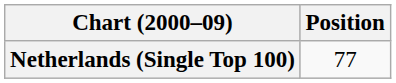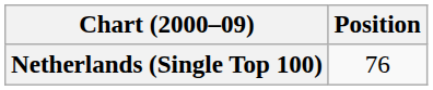 <table class="wikitable plainrowheaders">
 <tr>
 <th>Chart (2000–09)</th>
 <th>Position</th>
 </tr>
 <tr>
 <th scope="row">Netherlands (Single Top 100)</th>
-<td style="text-align:center;">77</td>
+<td style="text-align:center;">76</td>
 </tr>
 </table>
